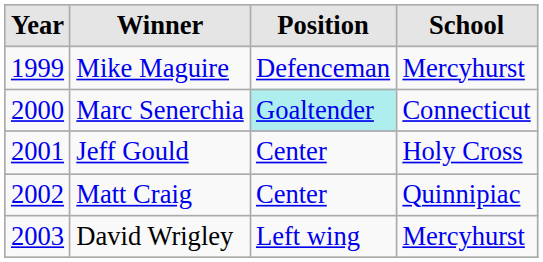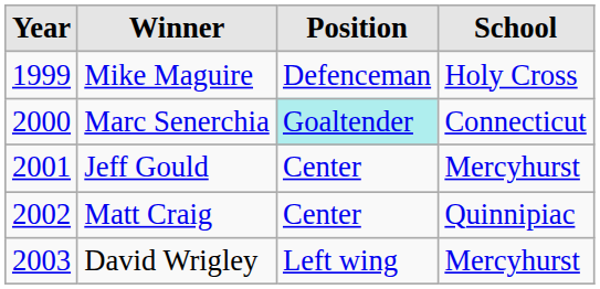 <table class="wikitable sortable">
 <tr>
 <th style="background:#e5e5e5;">Year</th>
 <th style="background:#e5e5e5;">Winner</th>
 <th style="background:#e5e5e5;">Position</th>
 <th style="background:#e5e5e5;">School</th>
 </tr>
 <tr>
 <td><a href='#'>1999</a></td>
 <td><a href='#'>Mike Maguire</a></td>
 <td><a href='#'>Defenceman</a></td>
-<td><a href='#'>Mercyhurst</a></td>
+<td><a href='#'>Holy Cross</a></td>
 </tr>
 <tr>
 <td><a href='#'>2000</a></td>
 <td><a href='#'>Marc Senerchia</a></td>
 <td style="background: paleturquoise;"><a href='#'>Goaltender</a></td>
 <td><a href='#'>Connecticut</a></td>
 </tr>
 <tr>
 <td><a href='#'>2001</a></td>
 <td><a href='#'>Jeff Gould</a></td>
 <td><a href='#'>Center</a></td>
-<td><a href='#'>Holy Cross</a></td>
+<td><a href='#'>Mercyhurst</a></td>
 </tr>
 <tr>
 <td><a href='#'>2002</a></td>
 <td><a href='#'>Matt Craig</a></td>
 <td><a href='#'>Center</a></td>
 <td><a href='#'>Quinnipiac</a></td>
 </tr>
 <tr>
 <td><a href='#'>2003</a></td>
 <td>David Wrigley</td>
 <td><a href='#'>Left wing</a></td>
 <td><a href='#'>Mercyhurst</a></td>
 </tr>
 </table>
